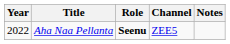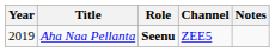 <table class="wikitable">
 <tr>
 <th>Year</th>
 <th>Title</th>
 <th>Role</th>
 <th>Channel</th>
 <th>Notes</th>
 </tr>
 <tr>
-<td>2022</td>
+<td>2019</td>
 <td><em><a href='#'>Aha Naa Pellanta</a></em></td>
 <td><strong>Seenu</strong></td>
 <td><a href='#'>ZEE5</a></td>
 <td></td>
 </tr>
 </table>
